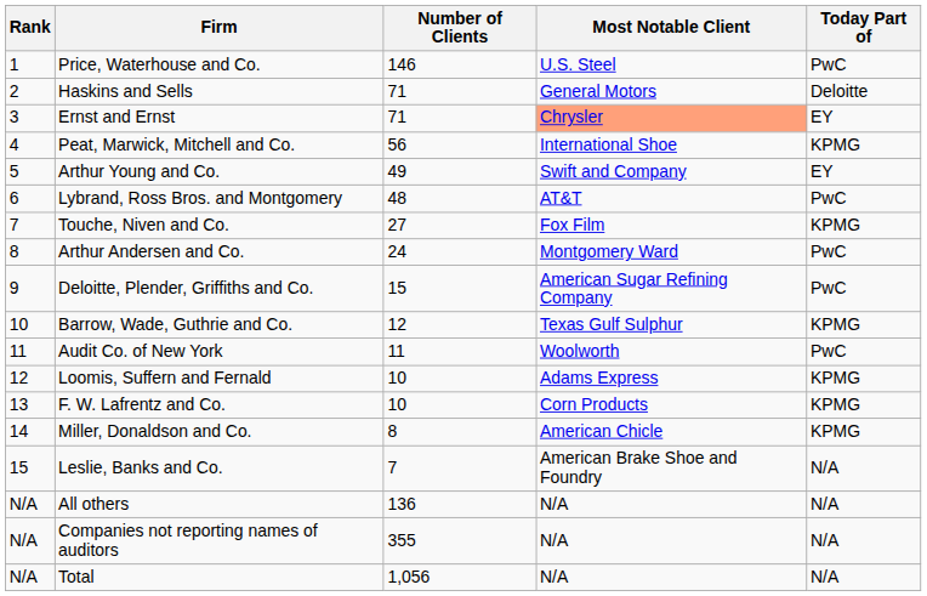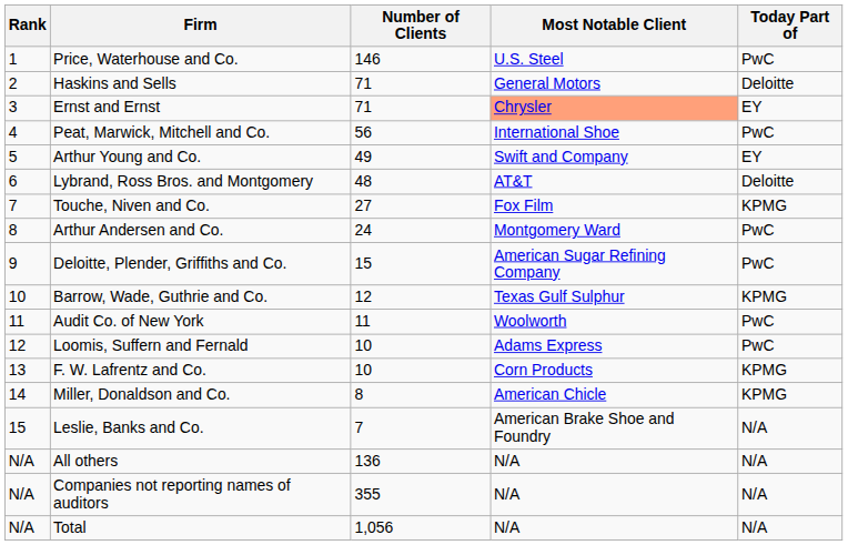 <table class="wikitable sortable">
 <tr>
 <th>Rank</th>
 <th>Firm</th>
 <th>Number of Clients</th>
 <th>Most Notable Client</th>
 <th>Today Part of</th>
 </tr>
 <tr>
 <td>1</td>
 <td>Price, Waterhouse and Co.</td>
 <td>146</td>
 <td><a href='#'>U.S. Steel</a></td>
 <td>PwC</td>
 </tr>
 <tr>
 <td>2</td>
 <td>Haskins and Sells</td>
 <td>71</td>
 <td><a href='#'>General Motors</a></td>
 <td>Deloitte</td>
 </tr>
 <tr>
 <td>3</td>
 <td>Ernst and Ernst</td>
 <td>71</td>
 <td style="background: lightsalmon;"><a href='#'>Chrysler</a></td>
 <td>EY</td>
 </tr>
 <tr>
 <td>4</td>
 <td>Peat, Marwick, Mitchell and Co.</td>
 <td>56</td>
 <td><a href='#'>International Shoe</a></td>
-<td>KPMG</td>
+<td>PwC</td>
 </tr>
 <tr>
 <td>5</td>
 <td>Arthur Young and Co.</td>
 <td>49</td>
 <td><a href='#'>Swift and Company</a></td>
 <td>EY</td>
 </tr>
 <tr>
 <td>6</td>
 <td>Lybrand, Ross Bros. and Montgomery</td>
 <td>48</td>
 <td><a href='#'>AT&T</a></td>
-<td>PwC</td>
+<td>Deloitte</td>
 </tr>
 <tr>
 <td>7</td>
 <td>Touche, Niven and Co.</td>
 <td>27</td>
 <td><a href='#'>Fox Film</a></td>
 <td>KPMG</td>
 </tr>
 <tr>
 <td>8</td>
 <td>Arthur Andersen and Co.</td>
 <td>24</td>
 <td><a href='#'>Montgomery Ward</a></td>
 <td>PwC</td>
 </tr>
 <tr>
 <td>9</td>
 <td>Deloitte, Plender, Griffiths and Co.</td>
 <td>15</td>
 <td><a href='#'>American Sugar Refining Company</a></td>
 <td>PwC</td>
 </tr>
 <tr>
 <td>10</td>
 <td>Barrow, Wade, Guthrie and Co.</td>
 <td>12</td>
 <td><a href='#'>Texas Gulf Sulphur</a></td>
 <td>KPMG</td>
 </tr>
 <tr>
 <td>11</td>
 <td>Audit Co. of New York</td>
 <td>11</td>
 <td><a href='#'>Woolworth</a></td>
 <td>PwC</td>
 </tr>
 <tr>
 <td>12</td>
 <td>Loomis, Suffern and Fernald</td>
 <td>10</td>
 <td><a href='#'>Adams Express</a></td>
-<td>KPMG</td>
+<td>PwC</td>
 </tr>
 <tr>
 <td>13</td>
 <td>F. W. Lafrentz and Co.</td>
 <td>10</td>
 <td><a href='#'>Corn Products</a></td>
 <td>KPMG</td>
 </tr>
 <tr>
 <td>14</td>
 <td>Miller, Donaldson and Co.</td>
 <td>8</td>
 <td><a href='#'>American Chicle</a></td>
 <td>KPMG</td>
 </tr>
 <tr>
 <td>15</td>
 <td>Leslie, Banks and Co.</td>
 <td>7</td>
 <td>American Brake Shoe and Foundry</td>
 <td>N/A</td>
 </tr>
 <tr>
 <td>N/A</td>
 <td>All others</td>
 <td>136</td>
 <td>N/A</td>
 <td>N/A</td>
 </tr>
 <tr>
 <td>N/A</td>
 <td>Companies not reporting names of auditors</td>
 <td>355</td>
 <td>N/A</td>
 <td>N/A</td>
 </tr>
 <tr>
 <td>N/A</td>
 <td>Total</td>
 <td>1,056</td>
 <td>N/A</td>
 <td>N/A</td>
 </tr>
 </table>
